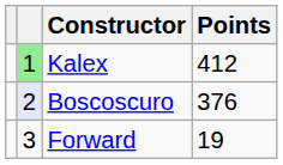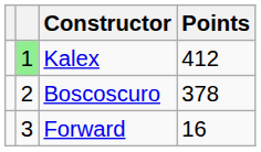 <table class="wikitable" style="font-size: 95%;">
 <tr>
 <th></th>
 <th></th>
 <th>Constructor</th>
 <th>Points</th>
 </tr>
 <tr>
 <td></td>
 <td align=center style="background: lightgreen;">1</td>
 <td> <a href='#'>Kalex</a></td>
 <td align=left>412</td>
 </tr>
 <tr>
 <td></td>
-<td align=center style="background: lavender;">2</td>
+<td align=center>2</td>
 <td> <a href='#'>Boscoscuro</a></td>
-<td align=left>376</td>
+<td align=left>378</td>
 </tr>
 <tr>
 <td></td>
 <td align=center>3</td>
 <td> <a href='#'>Forward</a></td>
-<td align=left>19</td>
+<td align=left>16</td>
 </tr>
 </table>
